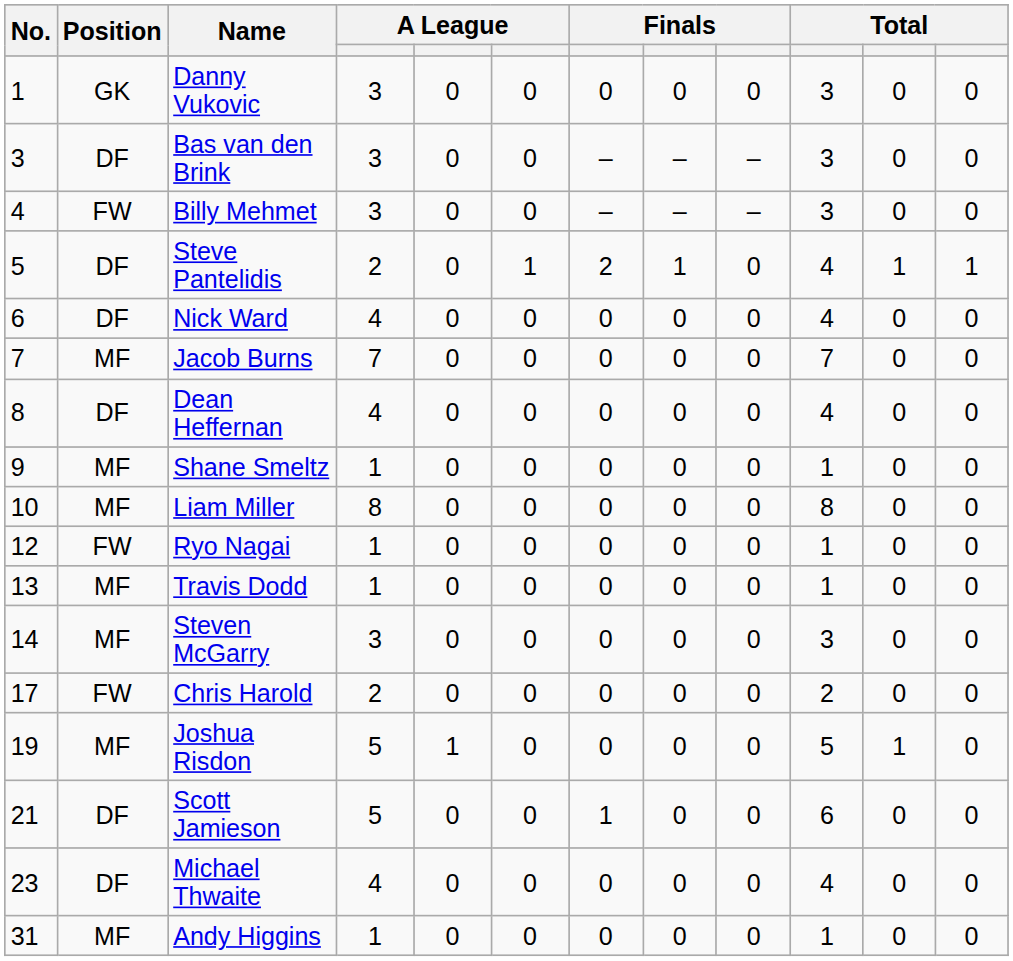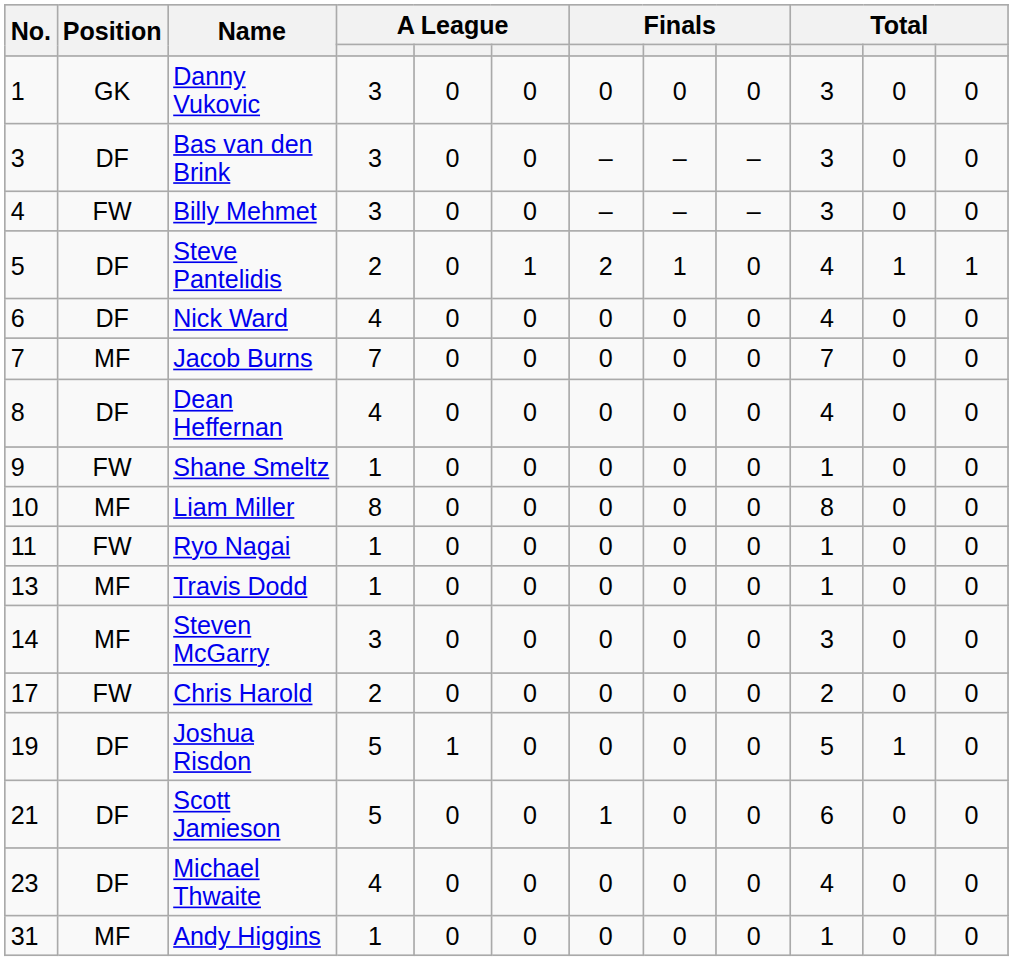 <table class="wikitable" style="text-align:center; font-size:95%">
 <tr>
 <th rowspan="2" width=20>No.</th>
 <th rowspan="2" width=60>Position</th>
 <th rowspan="2" width=160>Name</th>
 <th colspan="3">A League</th>
 <th colspan="3">Finals</th>
 <th colspan="3">Total</th>
 </tr>
 <tr>
 <th width=100></th>
 <th width=100></th>
 <th width=100></th>
 <th width=100></th>
 <th width=100></th>
 <th width=100></th>
 <th width=100></th>
 <th width=100></th>
 <th width=100></th>
 </tr>
 <tr>
 <td align="left">1</td>
 <td>GK</td>
 <td align="left"> <a href='#'>Danny Vukovic</a></td>
 <td>3</td>
 <td>0</td>
 <td>0</td>
 <td>0</td>
 <td>0</td>
 <td>0</td>
 <td>3</td>
 <td>0</td>
 <td>0</td>
 </tr>
 <tr>
 <td align="left">3</td>
 <td>DF</td>
 <td align="left"> <a href='#'>Bas van den Brink</a></td>
 <td>3</td>
 <td>0</td>
 <td>0</td>
 <td>–</td>
 <td>–</td>
 <td>–</td>
 <td>3</td>
 <td>0</td>
 <td>0</td>
 </tr>
 <tr>
 <td align="left">4</td>
 <td>FW</td>
 <td align="left"> <a href='#'>Billy Mehmet</a></td>
 <td>3</td>
 <td>0</td>
 <td>0</td>
 <td>–</td>
 <td>–</td>
 <td>–</td>
 <td>3</td>
 <td>0</td>
 <td>0</td>
 </tr>
 <tr>
 <td align="left">5</td>
 <td>DF</td>
 <td align="left"> <a href='#'>Steve Pantelidis</a></td>
 <td>2</td>
 <td>0</td>
 <td>1</td>
 <td>2</td>
 <td>1</td>
 <td>0</td>
 <td>4</td>
 <td>1</td>
 <td>1</td>
 </tr>
 <tr>
 <td align="left">6</td>
 <td>DF</td>
 <td align="left"> <a href='#'>Nick Ward</a></td>
 <td>4</td>
 <td>0</td>
 <td>0</td>
 <td>0</td>
 <td>0</td>
 <td>0</td>
 <td>4</td>
 <td>0</td>
 <td>0</td>
 </tr>
 <tr>
 <td align="left">7</td>
 <td>MF</td>
 <td align="left"> <a href='#'>Jacob Burns</a></td>
 <td>7</td>
 <td>0</td>
 <td>0</td>
 <td>0</td>
 <td>0</td>
 <td>0</td>
 <td>7</td>
 <td>0</td>
 <td>0</td>
 </tr>
 <tr>
 <td align="left">8</td>
 <td>DF</td>
 <td align="left"> <a href='#'>Dean Heffernan</a></td>
 <td>4</td>
 <td>0</td>
 <td>0</td>
 <td>0</td>
 <td>0</td>
 <td>0</td>
 <td>4</td>
 <td>0</td>
 <td>0</td>
 </tr>
 <tr>
 <td align="left">9</td>
-<td>MF</td>
+<td>FW</td>
 <td align="left"> <a href='#'>Shane Smeltz</a></td>
 <td>1</td>
 <td>0</td>
 <td>0</td>
 <td>0</td>
 <td>0</td>
 <td>0</td>
 <td>1</td>
 <td>0</td>
 <td>0</td>
 </tr>
 <tr>
 <td align="left">10</td>
 <td>MF</td>
 <td align="left"> <a href='#'>Liam Miller</a></td>
 <td>8</td>
 <td>0</td>
 <td>0</td>
 <td>0</td>
 <td>0</td>
 <td>0</td>
 <td>8</td>
 <td>0</td>
 <td>0</td>
 </tr>
 <tr>
-<td align="left">12</td>
+<td align="left">11</td>
 <td>FW</td>
 <td align="left"> <a href='#'>Ryo Nagai</a></td>
 <td>1</td>
 <td>0</td>
 <td>0</td>
 <td>0</td>
 <td>0</td>
 <td>0</td>
 <td>1</td>
 <td>0</td>
 <td>0</td>
 </tr>
 <tr>
 <td align="left">13</td>
 <td>MF</td>
 <td align="left"> <a href='#'>Travis Dodd</a></td>
 <td>1</td>
 <td>0</td>
 <td>0</td>
 <td>0</td>
 <td>0</td>
 <td>0</td>
 <td>1</td>
 <td>0</td>
 <td>0</td>
 </tr>
 <tr>
 <td align="left">14</td>
 <td>MF</td>
 <td align="left"> <a href='#'>Steven McGarry</a></td>
 <td>3</td>
 <td>0</td>
 <td>0</td>
 <td>0</td>
 <td>0</td>
 <td>0</td>
 <td>3</td>
 <td>0</td>
 <td>0</td>
 </tr>
 <tr>
 <td align="left">17</td>
 <td>FW</td>
 <td align="left"> <a href='#'>Chris Harold</a></td>
 <td>2</td>
 <td>0</td>
 <td>0</td>
 <td>0</td>
 <td>0</td>
 <td>0</td>
 <td>2</td>
 <td>0</td>
 <td>0</td>
 </tr>
 <tr>
 <td align="left">19</td>
-<td>MF</td>
+<td>DF</td>
 <td align="left"> <a href='#'>Joshua Risdon</a></td>
 <td>5</td>
 <td>1</td>
 <td>0</td>
 <td>0</td>
 <td>0</td>
 <td>0</td>
 <td>5</td>
 <td>1</td>
 <td>0</td>
 </tr>
 <tr>
 <td align="left">21</td>
 <td>DF</td>
 <td align="left"> <a href='#'>Scott Jamieson</a></td>
 <td>5</td>
 <td>0</td>
 <td>0</td>
 <td>1</td>
 <td>0</td>
 <td>0</td>
 <td>6</td>
 <td>0</td>
 <td>0</td>
 </tr>
 <tr>
 <td align="left">23</td>
 <td>DF</td>
 <td align="left"> <a href='#'>Michael Thwaite</a></td>
 <td>4</td>
 <td>0</td>
 <td>0</td>
 <td>0</td>
 <td>0</td>
 <td>0</td>
 <td>4</td>
 <td>0</td>
 <td>0</td>
 </tr>
 <tr>
 <td align="left">31</td>
 <td>MF</td>
 <td align="left"> <a href='#'>Andy Higgins</a></td>
 <td>1</td>
 <td>0</td>
 <td>0</td>
 <td>0</td>
 <td>0</td>
 <td>0</td>
 <td>1</td>
 <td>0</td>
 <td>0</td>
 </tr>
 </table>
